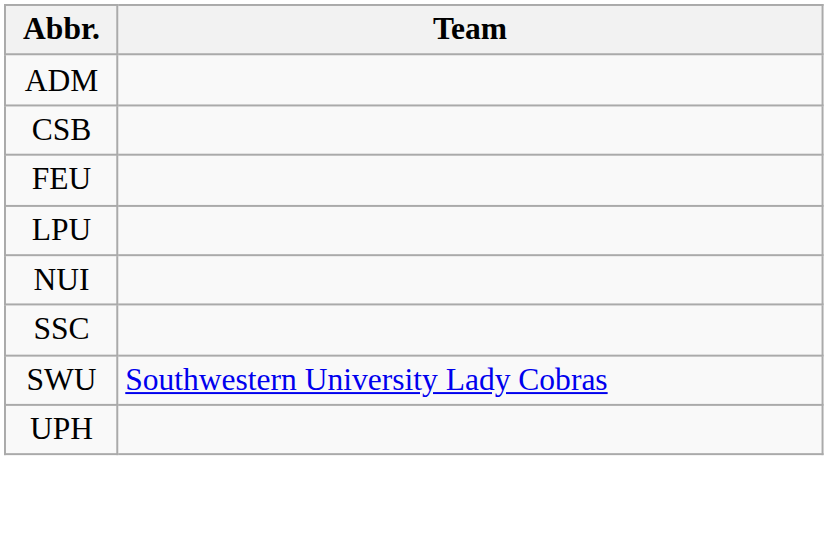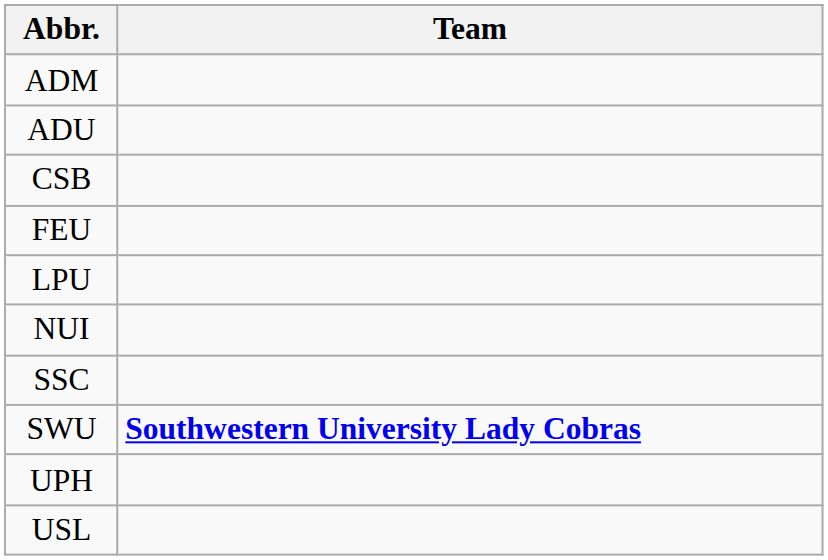 <table class="wikitable" style="text-align: center;">
 <tr>
 <th width=50>Abbr.</th>
 <th width=350>Team </th>
 </tr>
 <tr>
 <td>ADM</td>
+<td style="text-align:left;"></td>
+</tr>
+<tr>
+<td>ADU</td>
 <td style="text-align:left;"></td>
 </tr>
 <tr>
 <td>CSB</td>
 <td style="text-align:left;"></td>
 </tr>
 <tr>
 <td>FEU</td>
 <td style="text-align:left;"></td>
 </tr>
 <tr>
 <td>LPU</td>
 <td style="text-align:left;"></td>
 </tr>
 <tr>
 <td>NUI</td>
 <td style="text-align:left;"></td>
 </tr>
 <tr>
 <td>SSC</td>
 <td style="text-align:left;"></td>
 </tr>
 <tr>
 <td>SWU</td>
-<td style="text-align:left;"> <a href='#'>Southwestern University Lady Cobras</a></td>
+<td style="text-align:left;"><strong> <a href='#'>Southwestern University Lady Cobras</a></strong></td>
 </tr>
 <tr>
 <td>UPH</td>
 <td style="text-align:left;"></td>
 </tr>
+<tr>
+<td>USL</td>
+<td style="text-align:left;"></td>
+</tr>
 </table>
